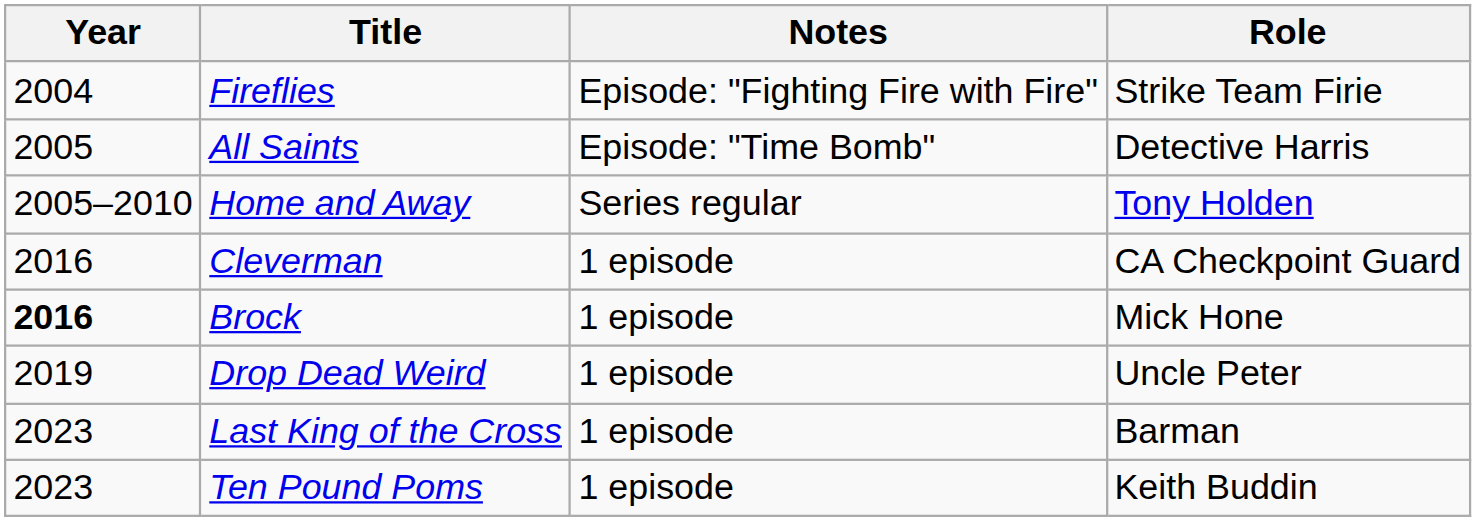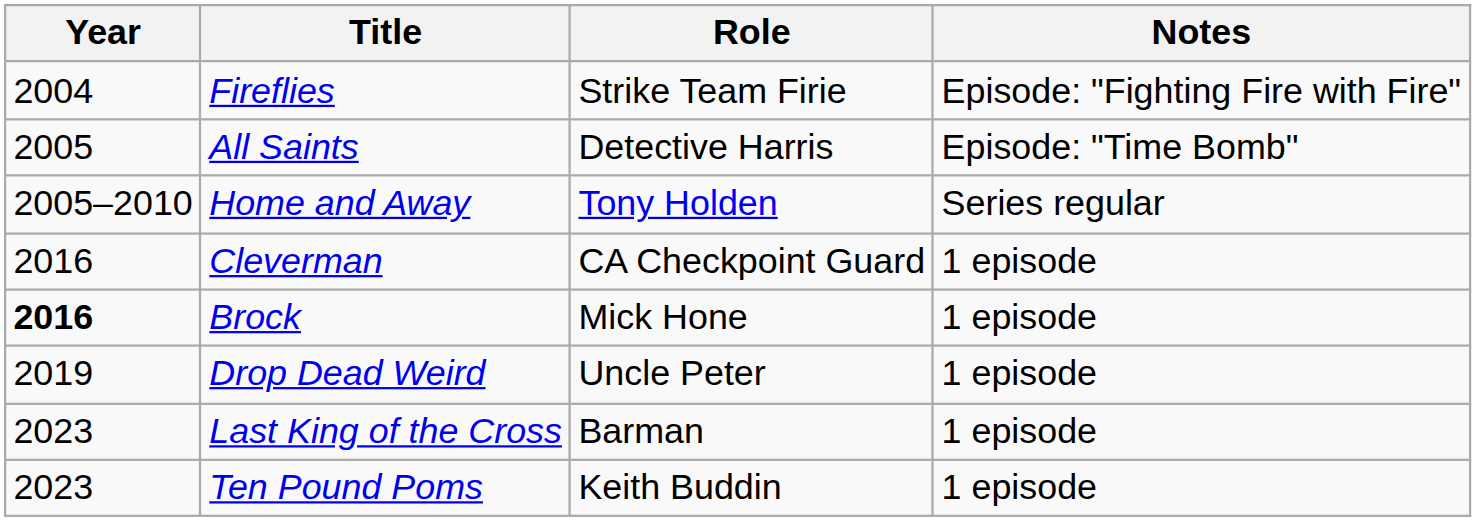 <table class="wikitable">
 <tr>
 <th>Year</th>
 <th>Title</th>
+<th>Role</th>
 <th>Notes</th>
-<th>Role</th>
 </tr>
 <tr>
 <td>2004</td>
 <td><em><a href='#'>Fireflies</a></em></td>
+<td>Strike Team Firie</td>
 <td>Episode: "Fighting Fire with Fire"</td>
-<td>Strike Team Firie</td>
 </tr>
 <tr>
 <td>2005</td>
 <td><em><a href='#'>All Saints</a></em></td>
+<td>Detective Harris</td>
 <td>Episode: "Time Bomb"</td>
-<td>Detective Harris</td>
 </tr>
 <tr>
 <td>2005–2010</td>
 <td><em><a href='#'>Home and Away</a></em></td>
+<td><a href='#'>Tony Holden</a></td>
 <td>Series regular</td>
-<td><a href='#'>Tony Holden</a></td>
 </tr>
 <tr>
 <td>2016</td>
 <td><em><a href='#'>Cleverman</a></em></td>
+<td>CA Checkpoint Guard</td>
 <td>1 episode</td>
-<td>CA Checkpoint Guard</td>
 </tr>
 <tr>
 <td><strong>2016</strong></td>
 <td><em><a href='#'>Brock</a></em></td>
+<td>Mick Hone</td>
 <td>1 episode</td>
-<td>Mick Hone</td>
 </tr>
 <tr>
 <td>2019</td>
 <td><em><a href='#'>Drop Dead Weird</a></em></td>
+<td>Uncle Peter</td>
 <td>1 episode</td>
-<td>Uncle Peter</td>
 </tr>
 <tr>
 <td>2023</td>
 <td><em><a href='#'>Last King of the Cross</a></em></td>
+<td>Barman</td>
 <td>1 episode</td>
-<td>Barman</td>
 </tr>
 <tr>
 <td>2023</td>
 <td><em><a href='#'>Ten Pound Poms</a></em></td>
+<td>Keith Buddin</td>
 <td>1 episode</td>
-<td>Keith Buddin</td>
 </tr>
 </table>
